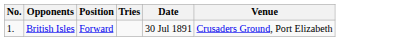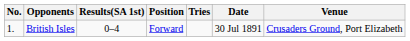 <table class="wikitable">
 <tr>
 <th>No.</th>
 <th>Opponents</th>
+<th>Results(SA 1st)</th>
 <th>Position</th>
 <th>Tries</th>
 <th>Date</th>
 <th>Venue</th>
 </tr>
 <tr>
 <td>1.</td>
 <td> <a href='#'>British Isles</a></td>
+<td align="center">0–4</td>
 <td><a href='#'>Forward</a></td>
 <td></td>
 <td>30 Jul 1891</td>
 <td><a href='#'>Crusaders Ground</a>, Port Elizabeth</td>
 </tr>
 </table>
